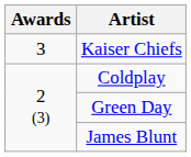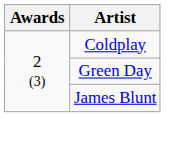 <table class="wikitable" rowspan="2" style="text-align:center;">
 <tr>
 <th scope="col" style="width:55px;">Awards</th>
 <th scope="col" style="text-align:center;">Artist</th>
-</tr>
-<tr>
-<td>3</td>
-<td><a href='#'>Kaiser Chiefs</a></td>
 </tr>
 <tr>
 <td rowspan="3">2<br><small>(3)</small></td>
 <td><a href='#'>Coldplay</a></td>
 </tr>
 <tr>
 <td><a href='#'>Green Day</a></td>
 </tr>
 <tr>
 <td><a href='#'>James Blunt</a></td>
 </tr>
 </table>
